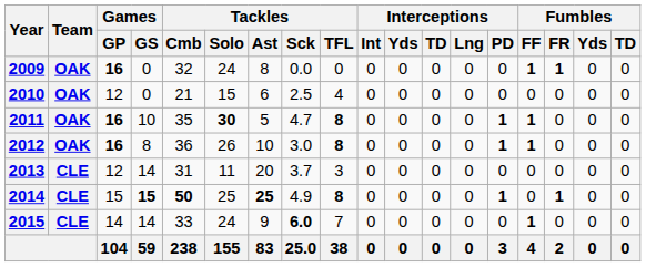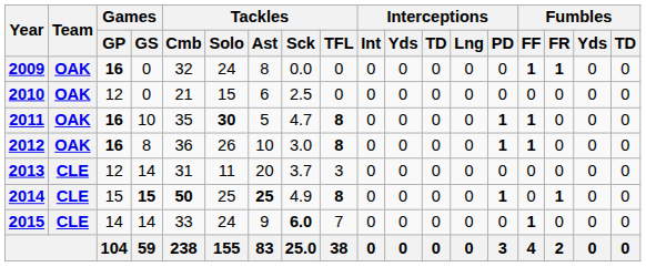 <table class="wikitable" style="text-align:center">
 <tr>
 <th rowspan="2">Year</th>
 <th rowspan="2">Team</th>
 <th colspan="2">Games</th>
 <th colspan="5">Tackles</th>
 <th colspan="5">Interceptions</th>
 <th colspan="4">Fumbles</th>
 </tr>
 <tr>
 <th>GP</th>
 <th>GS</th>
 <th>Cmb</th>
 <th>Solo</th>
 <th>Ast</th>
 <th>Sck</th>
 <th>TFL</th>
 <th>Int</th>
 <th>Yds</th>
 <th>TD</th>
 <th>Lng</th>
 <th>PD</th>
 <th>FF</th>
 <th>FR</th>
 <th>Yds</th>
 <th>TD</th>
 </tr>
 <tr>
 <th><a href='#'>2009</a></th>
 <th><a href='#'>OAK</a></th>
 <td><strong>16</strong></td>
 <td>0</td>
 <td>32</td>
 <td>24</td>
 <td>8</td>
 <td>0.0</td>
 <td>0</td>
 <td>0</td>
 <td>0</td>
 <td>0</td>
 <td>0</td>
 <td>0</td>
 <td><strong>1</strong></td>
 <td><strong>1</strong></td>
 <td>0</td>
 <td>0</td>
 </tr>
 <tr>
 <th><a href='#'>2010</a></th>
 <th><a href='#'>OAK</a></th>
 <td>12</td>
 <td>0</td>
 <td>21</td>
 <td>15</td>
 <td>6</td>
 <td>2.5</td>
-<td>4</td>
+<td>0</td>
 <td>0</td>
 <td>0</td>
 <td>0</td>
 <td>0</td>
 <td>0</td>
 <td>0</td>
 <td>0</td>
 <td>0</td>
 <td>0</td>
 </tr>
 <tr>
 <th><a href='#'>2011</a></th>
 <th><a href='#'>OAK</a></th>
 <td><strong>16</strong></td>
 <td>10</td>
 <td>35</td>
 <td><strong>30</strong></td>
 <td>5</td>
 <td>4.7</td>
 <td><strong>8</strong></td>
 <td>0</td>
 <td>0</td>
 <td>0</td>
 <td>0</td>
 <td><strong>1</strong></td>
 <td><strong>1</strong></td>
 <td>0</td>
 <td>0</td>
 <td>0</td>
 </tr>
 <tr>
 <th><a href='#'>2012</a></th>
 <th><a href='#'>OAK</a></th>
 <td><strong>16</strong></td>
 <td>8</td>
 <td>36</td>
 <td>26</td>
 <td>10</td>
 <td>3.0</td>
 <td><strong>8</strong></td>
 <td>0</td>
 <td>0</td>
 <td>0</td>
 <td>0</td>
 <td><strong>1</strong></td>
 <td><strong>1</strong></td>
 <td>0</td>
 <td>0</td>
 <td>0</td>
 </tr>
 <tr>
 <th><a href='#'>2013</a></th>
 <th><a href='#'>CLE</a></th>
 <td>12</td>
 <td>14</td>
 <td>31</td>
 <td>11</td>
 <td>20</td>
 <td>3.7</td>
 <td>3</td>
 <td>0</td>
 <td>0</td>
 <td>0</td>
 <td>0</td>
 <td>0</td>
 <td>0</td>
 <td>0</td>
 <td>0</td>
 <td>0</td>
 </tr>
 <tr>
 <th><a href='#'>2014</a></th>
 <th><a href='#'>CLE</a></th>
 <td>15</td>
 <td><strong>15</strong></td>
 <td><strong>50</strong></td>
 <td>25</td>
 <td><strong>25</strong></td>
 <td>4.9</td>
 <td><strong>8</strong></td>
 <td>0</td>
 <td>0</td>
 <td>0</td>
 <td>0</td>
 <td><strong>1</strong></td>
 <td>0</td>
 <td><strong>1</strong></td>
 <td>0</td>
 <td>0</td>
 </tr>
 <tr>
 <th><a href='#'>2015</a></th>
 <th><a href='#'>CLE</a></th>
 <td>14</td>
 <td>14</td>
 <td>33</td>
 <td>24</td>
 <td>9</td>
 <td><strong>6.0</strong></td>
 <td>7</td>
 <td>0</td>
 <td>0</td>
 <td>0</td>
 <td>0</td>
 <td>0</td>
 <td><strong>1</strong></td>
 <td>0</td>
 <td>0</td>
 <td>0</td>
 </tr>
 <tr>
 <th colspan="2"></th>
 <th>104</th>
 <th>59</th>
 <th>238</th>
 <th>155</th>
 <th>83</th>
 <th>25.0</th>
 <th>38</th>
 <th>0</th>
 <th>0</th>
 <th>0</th>
 <th>0</th>
 <th>3</th>
 <th>4</th>
 <th>2</th>
 <th>0</th>
 <th>0</th>
 </tr>
 </table>
